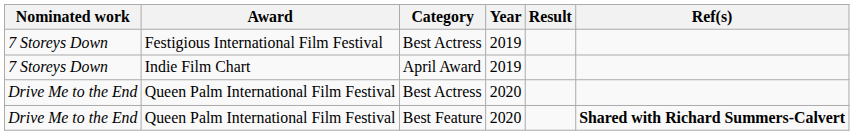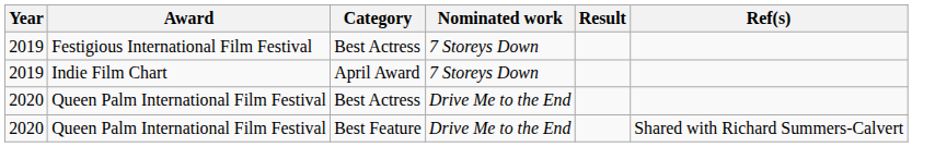 <table class="wikitable">
 <tr>
-<th>Nominated work</th>
+<th>Year</th>
 <th>Award</th>
 <th>Category</th>
-<th>Year</th>
+<th>Nominated work</th>
 <th>Result</th>
 <th><abbr>Ref(s)</abbr></th>
 </tr>
 <tr>
-<td><em>7 Storeys Down</em></td>
+<td>2019</td>
 <td>Festigious International Film Festival</td>
 <td>Best Actress</td>
-<td>2019</td>
+<td><em>7 Storeys Down</em></td>
 <td></td>
 <td></td>
 </tr>
 <tr>
-<td><em>7 Storeys Down</em></td>
+<td>2019</td>
 <td>Indie Film Chart</td>
 <td>April Award</td>
-<td>2019</td>
+<td><em>7 Storeys Down</em></td>
 <td></td>
 <td></td>
 </tr>
 <tr>
-<td><em>Drive Me to the End</em></td>
+<td>2020</td>
 <td>Queen Palm International Film Festival</td>
 <td>Best Actress</td>
-<td>2020</td>
+<td><em>Drive Me to the End</em></td>
 <td></td>
 <td></td>
 </tr>
 <tr>
-<td><em>Drive Me to the End</em></td>
+<td>2020</td>
 <td>Queen Palm International Film Festival</td>
 <td>Best Feature</td>
-<td>2020</td>
+<td><em>Drive Me to the End</em></td>
 <td></td>
-<td><strong>Shared with Richard Summers-Calvert</strong></td>
+<td>Shared with Richard Summers-Calvert</td>
 </tr>
 </table>
